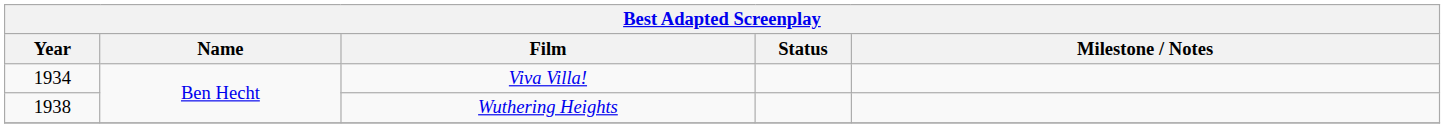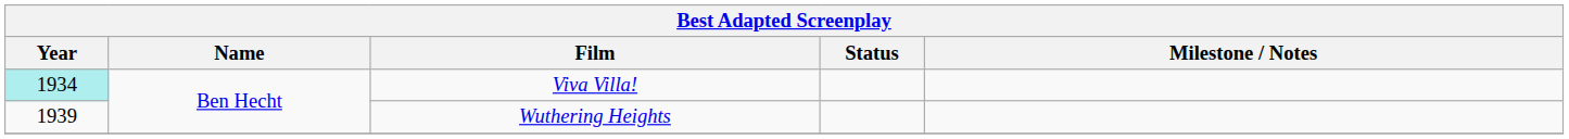 <table class="wikitable" style="text-align: center">
 <tr>
 <th colspan=6 style="text-align:center;"><a href='#'>Best Adapted Screenplay</a></th>
 </tr>
 <tr>
 <th style="width:075px;">Year</th>
 <th style="width:200px;">Name</th>
 <th style="width:350px;">Film</th>
 <th style="width:075px;">Status</th>
 <th style="width:500px;">Milestone / Notes</th>
 </tr>
 <tr>
-<td>1934</td>
+<td style="background: paleturquoise;">1934</td>
 <td rowspan=2><a href='#'>Ben Hecht</a></td>
 <td><em><a href='#'>Viva Villa!</a></em></td>
 <td></td>
 <td></td>
 </tr>
 <tr>
-<td>1938</td>
+<td>1939</td>
 <td><em><a href='#'>Wuthering Heights</a></em></td>
 <td></td>
 <td></td>
 </tr>
 <tr>
 </tr>
 </table>
